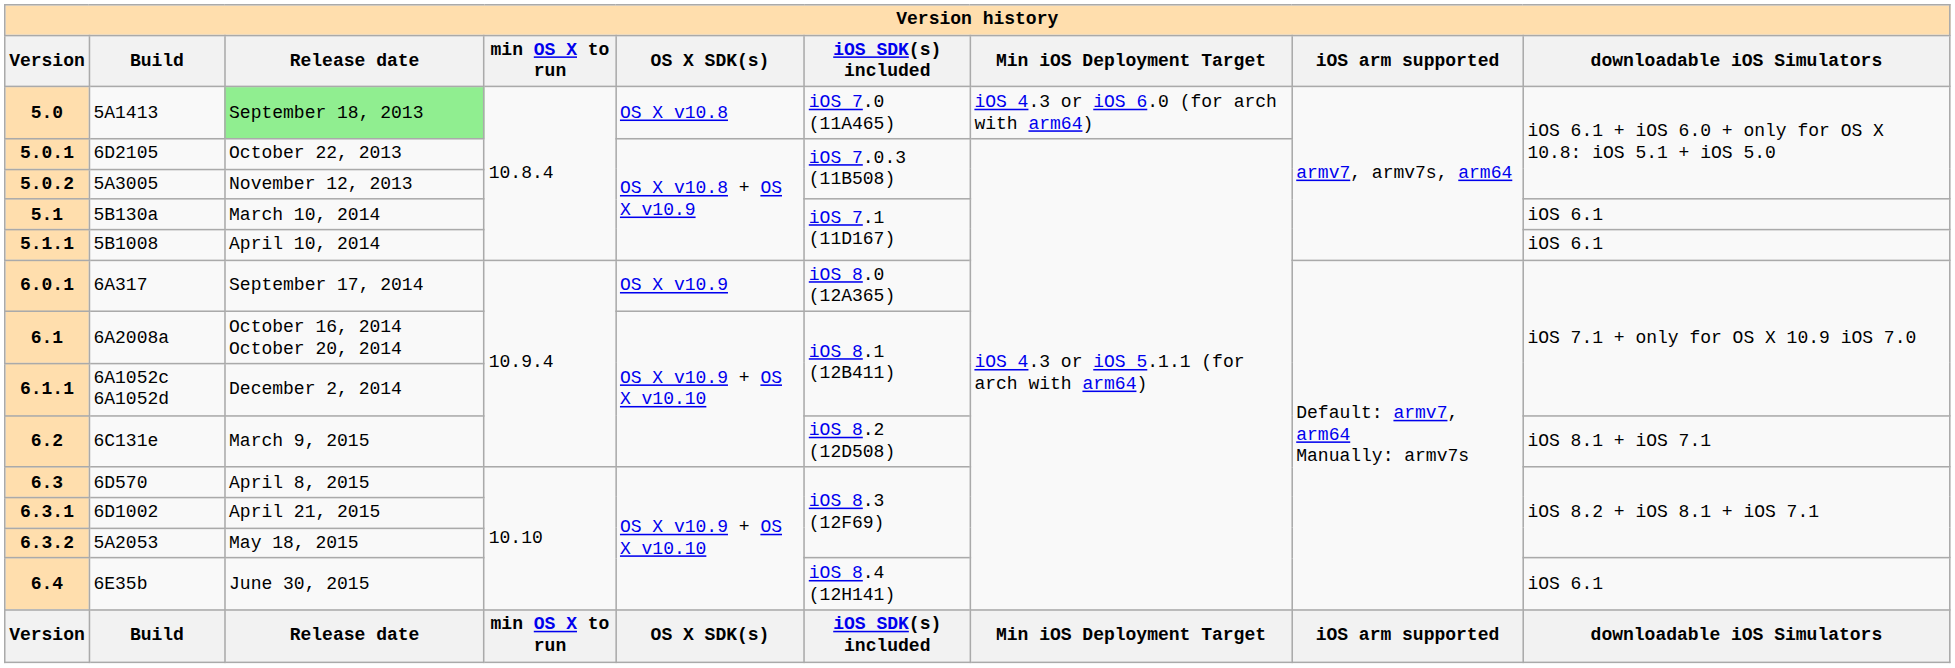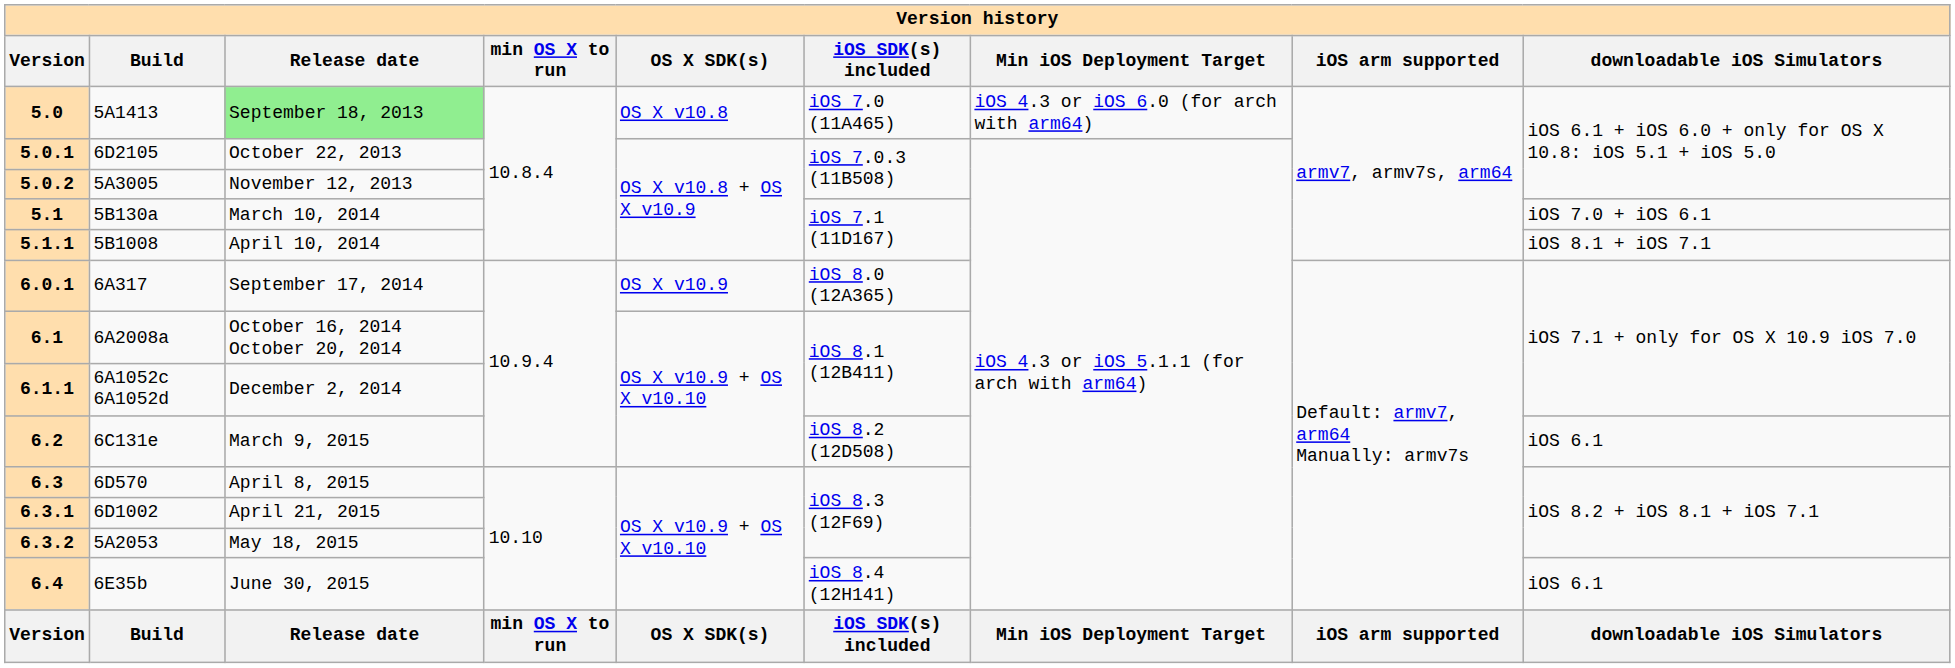 <table class="wikitable collapsible collapsed" style="width:100%; font-size:90%;">
 <tr>
 <th style="background: #ffdead; text-align:center;" colspan="9">Version history</th>
 </tr>
 <tr>
 <th>Version</th>
 <th>Build</th>
 <th>Release date</th>
 <th>min <a href='#'>OS X</a> to run</th>
 <th>OS X SDK(s)</th>
 <th><a href='#'>iOS SDK</a>(s) included</th>
 <th>Min iOS Deployment Target</th>
 <th>iOS arm supported</th>
 <th>downloadable iOS Simulators</th>
 </tr>
 <tr>
 <th style="background:#ffdead; white-space:nowrap;">5.0</th>
 <td>5A1413</td>
 <td style="background: lightgreen;">September 18, 2013</td>
 <td rowspan="5">10.8.4</td>
 <td><a href='#'>OS X v10.8</a></td>
 <td><a href='#'>iOS 7</a>.0 (11A465)</td>
 <td><a href='#'>iOS 4</a>.3 or <a href='#'>iOS 6</a>.0 (for arch with <a href='#'>arm64</a>)</td>
 <td rowspan="5"><a href='#'>armv7</a>, armv7s, <a href='#'>arm64</a></td>
 <td rowspan="3">iOS 6.1 + iOS 6.0 + only for OS X 10.8: iOS 5.1 + iOS 5.0</td>
 </tr>
 <tr>
 <th style="background:#ffdead; white-space:nowrap;">5.0.1</th>
 <td>6D2105</td>
 <td>October 22, 2013</td>
 <td rowspan="4"><a href='#'>OS X v10.8</a> + <a href='#'>OS X v10.9</a></td>
 <td rowspan="2"><a href='#'>iOS 7</a>.0.3 (11B508)</td>
 <td rowspan="12"><a href='#'>iOS 4</a>.3 or <a href='#'>iOS 5</a>.1.1 (for arch with <a href='#'>arm64</a>)</td>
 </tr>
 <tr>
 <th style="background:#ffdead; white-space:nowrap;">5.0.2</th>
 <td>5A3005</td>
 <td>November 12, 2013</td>
 </tr>
 <tr>
 <th style="background:#ffdead; white-space:nowrap;">5.1</th>
 <td>5B130a</td>
 <td>March 10, 2014</td>
 <td rowspan="2"><a href='#'>iOS 7</a>.1 (11D167)</td>
-<td>iOS 6.1</td>
+<td>iOS 7.0 + iOS 6.1</td>
 </tr>
 <tr>
 <th style="background:#ffdead; white-space:nowrap;">5.1.1</th>
 <td>5B1008</td>
 <td>April 10, 2014</td>
-<td>iOS 6.1</td>
+<td>iOS 8.1 + iOS 7.1</td>
 </tr>
 <tr>
 <th style="background:#ffdead; white-space:nowrap;">6.0.1</th>
 <td>6A317</td>
 <td>September 17, 2014</td>
 <td rowspan="4">10.9.4</td>
 <td><a href='#'>OS X v10.9</a></td>
 <td><a href='#'>iOS 8</a>.0 (12A365)</td>
 <td rowspan="8">Default: <a href='#'>armv7</a>, <a href='#'>arm64</a> <br>Manually: armv7s</td>
 <td rowspan="3">iOS 7.1 + only for OS X 10.9 iOS 7.0</td>
 </tr>
 <tr>
 <th style="background:#ffdead; white-space:nowrap;">6.1</th>
 <td>6A2008a</td>
 <td>October 16, 2014 October 20, 2014</td>
 <td rowspan="3"><a href='#'>OS X v10.9</a> + <a href='#'>OS X v10.10</a></td>
 <td rowspan="2"><a href='#'>iOS 8</a>.1 (12B411)</td>
 </tr>
 <tr>
 <th style="background:#ffdead; white-space:nowrap;">6.1.1</th>
 <td>6A1052c 6A1052d</td>
 <td>December 2, 2014</td>
 </tr>
 <tr>
 <th style="background:#ffdead; white-space:nowrap;">6.2</th>
 <td>6C131e</td>
 <td>March 9, 2015</td>
 <td><a href='#'>iOS 8</a>.2 (12D508)</td>
-<td>iOS 8.1 + iOS 7.1</td>
+<td>iOS 6.1</td>
 </tr>
 <tr>
 <th style="background:#ffdead; white-space:nowrap;">6.3</th>
 <td>6D570</td>
 <td>April 8, 2015</td>
 <td rowspan="4">10.10</td>
 <td rowspan="4"><a href='#'>OS X v10.9</a> + <a href='#'>OS X v10.10</a></td>
 <td rowspan="3"><a href='#'>iOS 8</a>.3 (12F69)</td>
 <td rowspan="3">iOS 8.2 + iOS 8.1 + iOS 7.1</td>
 </tr>
 <tr>
 <th style="background:#ffdead; white-space:nowrap;">6.3.1</th>
 <td>6D1002</td>
 <td>April 21, 2015</td>
 </tr>
 <tr>
 <th style="background:#ffdead; white-space:nowrap;">6.3.2</th>
 <td>5A2053</td>
 <td>May 18, 2015</td>
 </tr>
 <tr>
 <th style="background:#ffdead; white-space:nowrap;">6.4</th>
 <td>6E35b</td>
 <td>June 30, 2015</td>
 <td><a href='#'>iOS 8</a>.4 (12H141)</td>
 <td>iOS 6.1</td>
 </tr>
 <tr class="sortbottom">
 <th>Version</th>
 <th>Build</th>
 <th>Release date</th>
 <th>min <a href='#'>OS X</a> to run</th>
 <th>OS X SDK(s)</th>
 <th><a href='#'>iOS SDK</a>(s) included</th>
 <th>Min iOS Deployment Target</th>
 <th>iOS arm supported</th>
 <th>downloadable iOS Simulators</th>
 </tr>
 </table>
